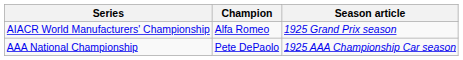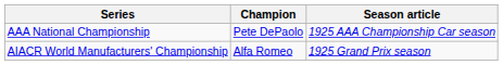 <table class="wikitable" style="font-size: 87%;">
 <tr>
 <th>Series</th>
 <th>Champion</th>
 <th>Season article</th>
 </tr>
 <tr>
+<td><a href='#'>AAA National Championship</a></td>
+<td> <a href='#'>Pete DePaolo</a></td>
+<td><em><a href='#'>1925 AAA Championship Car season</a></em></td>
+</tr>
+<tr>
 <td><a href='#'>AIACR World Manufacturers' Championship</a></td>
 <td> <a href='#'>Alfa Romeo</a></td>
 <td><em><a href='#'>1925 Grand Prix season</a></em></td>
 </tr>
-<tr>
-<td><a href='#'>AAA National Championship</a></td>
-<td> <a href='#'>Pete DePaolo</a></td>
-<td><em><a href='#'>1925 AAA Championship Car season</a></em></td>
-</tr>
 </table>
